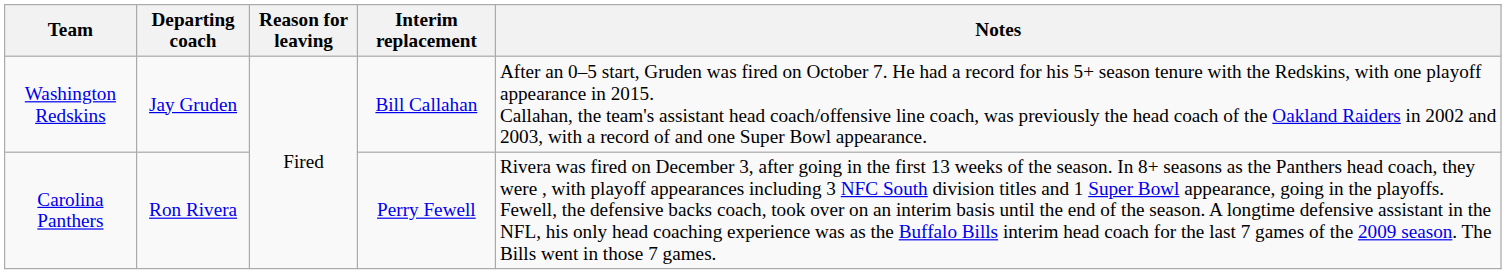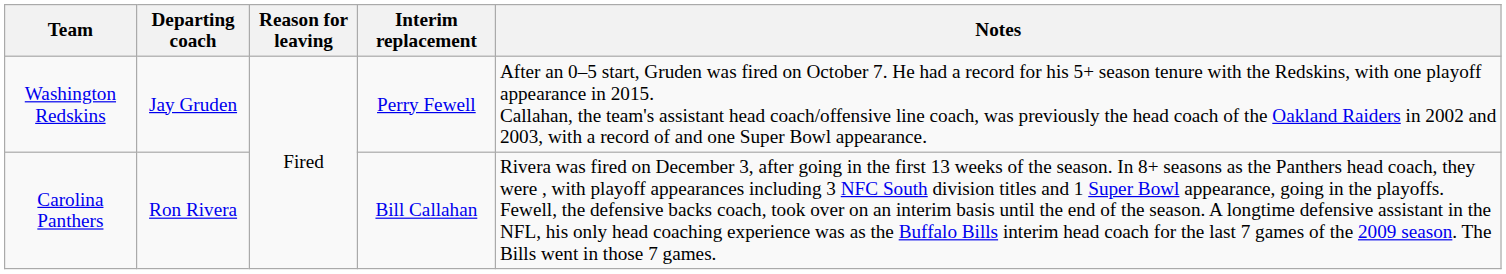 <table class="wikitable">
 <tr>
 <th>Team</th>
 <th>Departing coach</th>
 <th class="unsortbale">Reason for leaving</th>
 <th>Interim replacement</th>
 <th>Notes</th>
 </tr>
 <tr>
 <td style="text-align:center;"><a href='#'>Washington Redskins</a></td>
 <td style="text-align:center;"><a href='#'>Jay Gruden</a></td>
 <td style="text-align:center;" rowspan="2">Fired</td>
-<td style="text-align:center;"><a href='#'>Bill Callahan</a></td>
+<td style="text-align:center;"><a href='#'>Perry Fewell</a></td>
 <td>After an 0–5 start, Gruden was fired on October 7. He had a  record for his 5+ season tenure with the Redskins, with one playoff appearance in 2015.<br>Callahan, the team's assistant head coach/offensive line coach, was previously the head coach of the <a href='#'>Oakland Raiders</a> in 2002 and 2003, with a record of  and one Super Bowl appearance.</td>
 </tr>
 <tr>
 <td style="text-align:center;"><a href='#'>Carolina Panthers</a></td>
 <td style="text-align:center;"><a href='#'>Ron Rivera</a></td>
-<td style="text-align:center;"><a href='#'>Perry Fewell</a></td>
+<td style="text-align:center;"><a href='#'>Bill Callahan</a></td>
 <td>Rivera was fired on December 3, after going  in the first 13 weeks of the season. In 8+ seasons as the Panthers head coach, they were , with playoff appearances including 3 <a href='#'>NFC South</a> division titles and 1 <a href='#'>Super Bowl</a> appearance, going  in the playoffs.<br>Fewell, the defensive backs coach, took over on an interim basis until the end of the season. A longtime defensive assistant in the NFL, his only head coaching experience was as the <a href='#'>Buffalo Bills</a> interim head coach for the last 7 games of the <a href='#'>2009 season</a>. The Bills went  in those 7 games.</td>
 </tr>
 </table>
